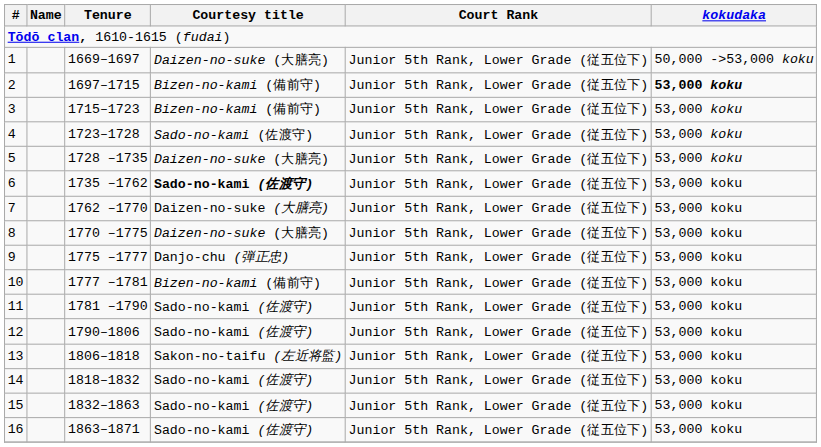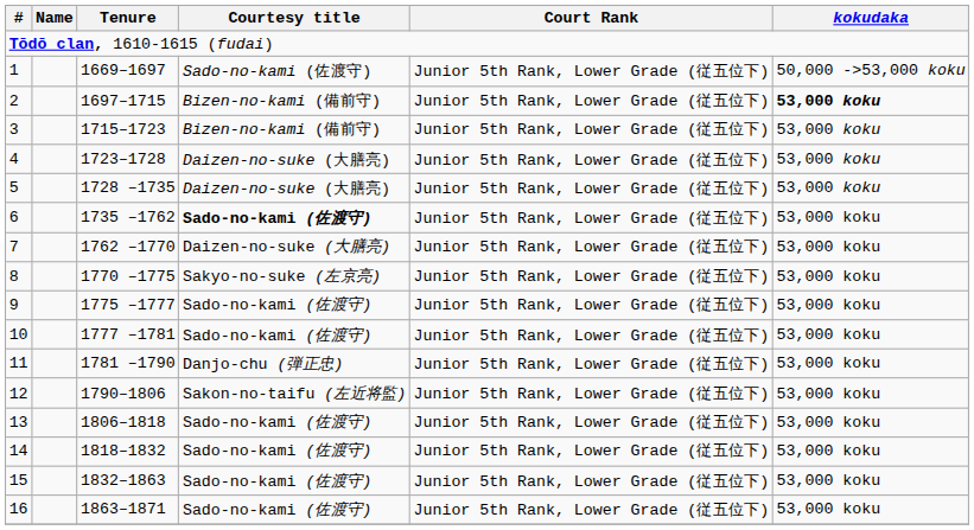 <table class=wikitable>
 <tr>
 <th>#</th>
 <th>Name</th>
 <th>Tenure</th>
 <th>Courtesy title</th>
 <th>Court Rank</th>
 <th><em><a href='#'>kokudaka</a></em></th>
 </tr>
 <tr>
 <td colspan=6> <strong><a href='#'>Tōdō clan</a>,</strong> 1610-1615 (<em>fudai</em>)</td>
 </tr>
 <tr>
 <td>1</td>
 <td></td>
 <td>1669–1697</td>
-<td><em>Daizen-no-suke</em> (大膳亮)</td>
+<td><em>Sado-no-kami</em> (佐渡守)</td>
 <td>Junior 5th Rank, Lower Grade (従五位下)</td>
 <td>50,000 ->53,000 <em>koku</em></td>
 </tr>
 <tr>
 <td>2</td>
 <td></td>
 <td>1697–1715</td>
 <td><em>Bizen-no-kami</em> (備前守)</td>
 <td>Junior 5th Rank, Lower Grade (従五位下)</td>
 <td><strong>53,000 <em>koku</em></strong></td>
 </tr>
 <tr>
 <td>3</td>
 <td></td>
 <td>1715–1723</td>
 <td><em>Bizen-no-kami</em> (備前守)</td>
 <td>Junior 5th Rank, Lower Grade (従五位下)</td>
 <td>53,000 <em>koku</em></td>
 </tr>
 <tr>
 <td>4</td>
 <td></td>
 <td>1723–1728</td>
-<td><em>Sado-no-kami</em> (佐渡守)</td>
+<td><em>Daizen-no-suke</em> (大膳亮)</td>
 <td>Junior 5th Rank, Lower Grade (従五位下)</td>
 <td>53,000 <em>koku</em></td>
 </tr>
 <tr>
 <td>5</td>
 <td></td>
 <td>1728 –1735</td>
 <td><em>Daizen-no-suke</em> (大膳亮)</td>
 <td>Junior 5th Rank, Lower Grade (従五位下)</td>
 <td>53,000 <em>koku</em></td>
 </tr>
 <tr>
 <td>6</td>
 <td></td>
 <td>1735 –1762</td>
 <td><strong>Sado-no-kami<em> (佐渡守)</td>
 <td>Junior 5th Rank, Lower Grade (従五位下)</td>
 <td>53,000 </em>koku<em></td>
 </tr>
 <tr>
 <td>7</td>
 <td></td>
 <td>1762 –1770</td>
 <td></em>Daizen-no-suke<em> (大膳亮)</td>
 <td>Junior 5th Rank, Lower Grade (従五位下)</td>
 <td>53,000 </em>koku<em></td>
 </tr>
 <tr>
 <td>8</td>
 <td></td>
 <td>1770 –1775</td>
-<td><em>Daizen-no-suke</em> (大膳亮)</td>
+<td></em>Sakyo-no-suke<em> (左京亮)</td>
 <td>Junior 5th Rank, Lower Grade (従五位下)</td>
 <td>53,000 </em>koku<em></td>
 </tr>
 <tr>
 <td>9</td>
 <td></td>
 <td>1775 –1777</td>
-<td></em>Danjo-chu<em> (弾正忠)</td>
+<td></em>Sado-no-kami<em> (佐渡守)</td>
 <td>Junior 5th Rank, Lower Grade (従五位下)</td>
 <td>53,000 </em>koku<em></td>
 </tr>
 <tr>
 <td>10</td>
 <td></td>
 <td>1777 –1781</td>
-<td><em>Bizen-no-kami</em> (備前守)</td>
+<td></em>Sado-no-kami<em> (佐渡守)</td>
 <td>Junior 5th Rank, Lower Grade (従五位下)</td>
 <td>53,000 </em>koku<em></td>
 </tr>
 <tr>
 <td>11</td>
 <td></td>
 <td>1781 –1790</td>
-<td></em>Sado-no-kami<em> (佐渡守)</td>
+<td></em>Danjo-chu<em> (弾正忠)</td>
 <td>Junior 5th Rank, Lower Grade (従五位下)</td>
 <td>53,000 </em>koku<em></td>
 </tr>
 <tr>
 <td>12</td>
 <td></td>
 <td>1790–1806</td>
-<td></em>Sado-no-kami<em> (佐渡守)</td>
+<td></em>Sakon-no-taifu<em> (左近将監)</td>
 <td>Junior 5th Rank, Lower Grade (従五位下)</td>
 <td>53,000 </em>koku<em></td>
 </tr>
 <tr>
 <td>13</td>
 <td></td>
 <td>1806–1818</td>
-<td></em>Sakon-no-taifu<em> (左近将監)</td>
+<td></em>Sado-no-kami<em> (佐渡守)</td>
 <td>Junior 5th Rank, Lower Grade (従五位下)</td>
 <td>53,000 </em>koku<em></td>
 </tr>
 <tr>
 <td>14</td>
 <td></td>
 <td>1818–1832</td>
 <td></em>Sado-no-kami<em> (佐渡守)</td>
 <td>Junior 5th Rank, Lower Grade (従五位下)</td>
 <td>53,000 </em>koku<em></td>
 </tr>
 <tr>
 <td>15</td>
 <td></td>
 <td>1832–1863</td>
 <td></em>Sado-no-kami<em> (佐渡守)</td>
 <td>Junior 5th Rank, Lower Grade (従五位下)</td>
 <td>53,000 </em>koku<em></td>
 </tr>
 <tr>
 <td>16</td>
 <td></td>
 <td>1863–1871</td>
 <td></em>Sado-no-kami<em> (佐渡守)</td>
 <td>Junior 5th Rank, Lower Grade (従五位下)</td>
 <td>53,000 </em>koku<em></td>
 </tr>
 <tr>
 </tr>
 </table>
